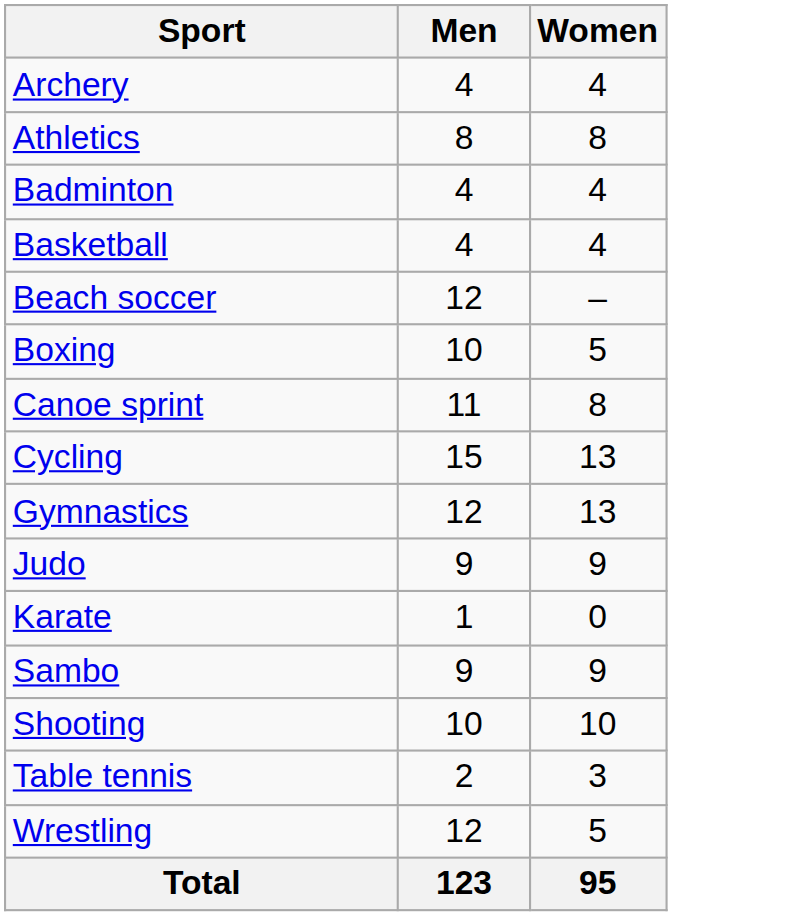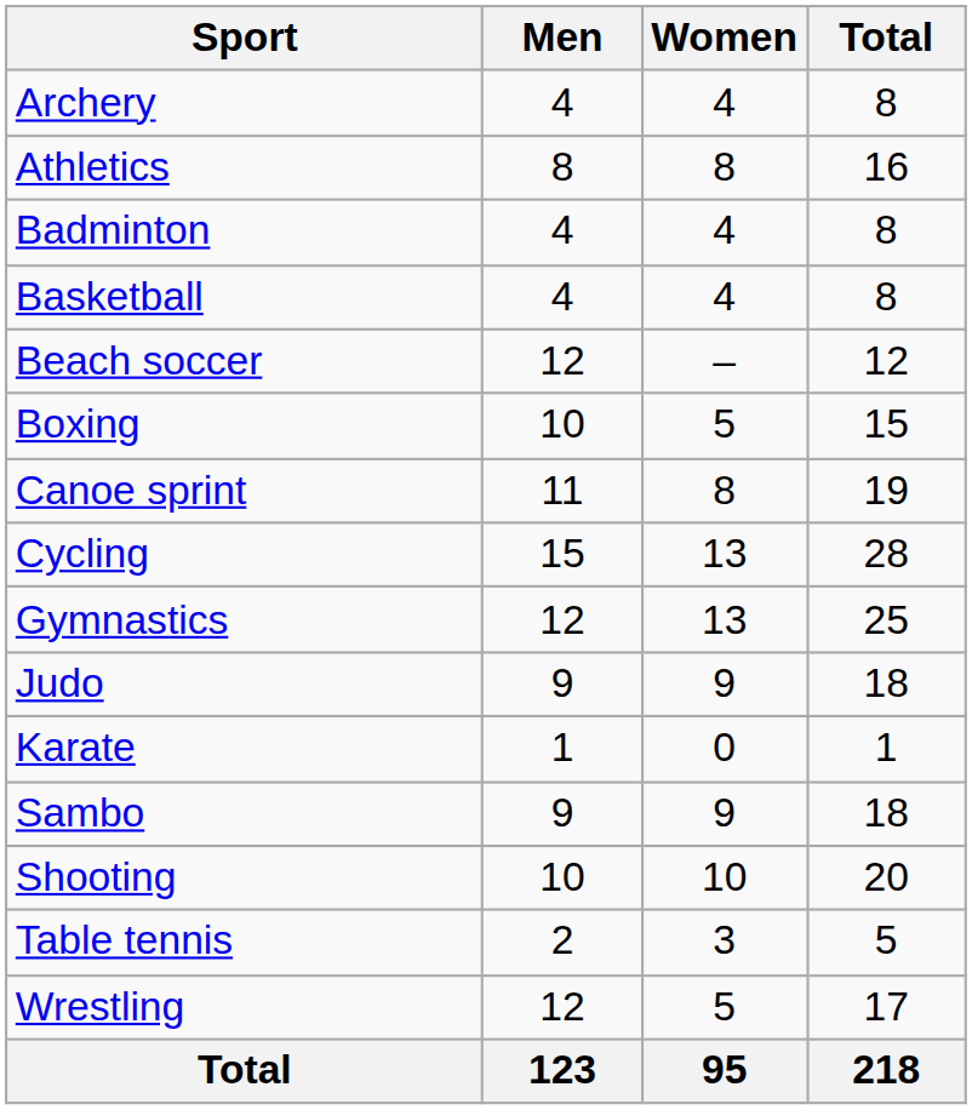 <table class="wikitable sortable" style="text-align:center;">
 <tr>
 <th width=180>Sport</th>
 <th width=55 data-sort-type=number>Men</th>
 <th width=55 data-sort-type=number>Women</th>
+<th width=55>Total</th>
 </tr>
 <tr>
 <td align=left><a href='#'>Archery</a></td>
 <td>4</td>
 <td>4</td>
+<td>8</td>
 </tr>
 <tr>
 <td align=left><a href='#'>Athletics</a></td>
 <td>8</td>
 <td>8</td>
+<td>16</td>
 </tr>
 <tr>
 <td align=left><a href='#'>Badminton</a></td>
 <td>4</td>
 <td>4</td>
+<td>8</td>
 </tr>
 <tr>
 <td align=left><a href='#'>Basketball</a></td>
 <td>4</td>
 <td>4</td>
+<td>8</td>
 </tr>
 <tr>
 <td align=left><a href='#'>Beach soccer</a></td>
 <td>12</td>
 <td>–</td>
+<td>12</td>
 </tr>
 <tr>
 <td align=left><a href='#'>Boxing</a></td>
 <td>10</td>
 <td>5</td>
+<td>15</td>
 </tr>
 <tr>
 <td align=left><a href='#'>Canoe sprint</a></td>
 <td>11</td>
 <td>8</td>
+<td>19</td>
 </tr>
 <tr>
 <td align=left><a href='#'>Cycling</a></td>
 <td>15</td>
 <td>13</td>
+<td>28</td>
 </tr>
 <tr>
 <td align=left><a href='#'>Gymnastics</a></td>
 <td>12</td>
 <td>13</td>
+<td>25</td>
 </tr>
 <tr>
 <td align=left><a href='#'>Judo</a></td>
 <td>9</td>
 <td>9</td>
+<td>18</td>
 </tr>
 <tr>
 <td align=left><a href='#'>Karate</a></td>
 <td>1</td>
 <td>0</td>
+<td>1</td>
 </tr>
 <tr>
 <td align=left><a href='#'>Sambo</a></td>
 <td>9</td>
 <td>9</td>
+<td>18</td>
 </tr>
 <tr>
 <td align=left><a href='#'>Shooting</a></td>
 <td>10</td>
 <td>10</td>
+<td>20</td>
 </tr>
 <tr>
 <td align=left><a href='#'>Table tennis</a></td>
 <td>2</td>
 <td>3</td>
+<td>5</td>
 </tr>
 <tr>
 <td align=left><a href='#'>Wrestling</a></td>
 <td>12</td>
 <td>5</td>
+<td>17</td>
 </tr>
 <tr>
 <th>Total</th>
 <th>123</th>
 <th>95</th>
+<th>218</th>
 </tr>
 </table>
